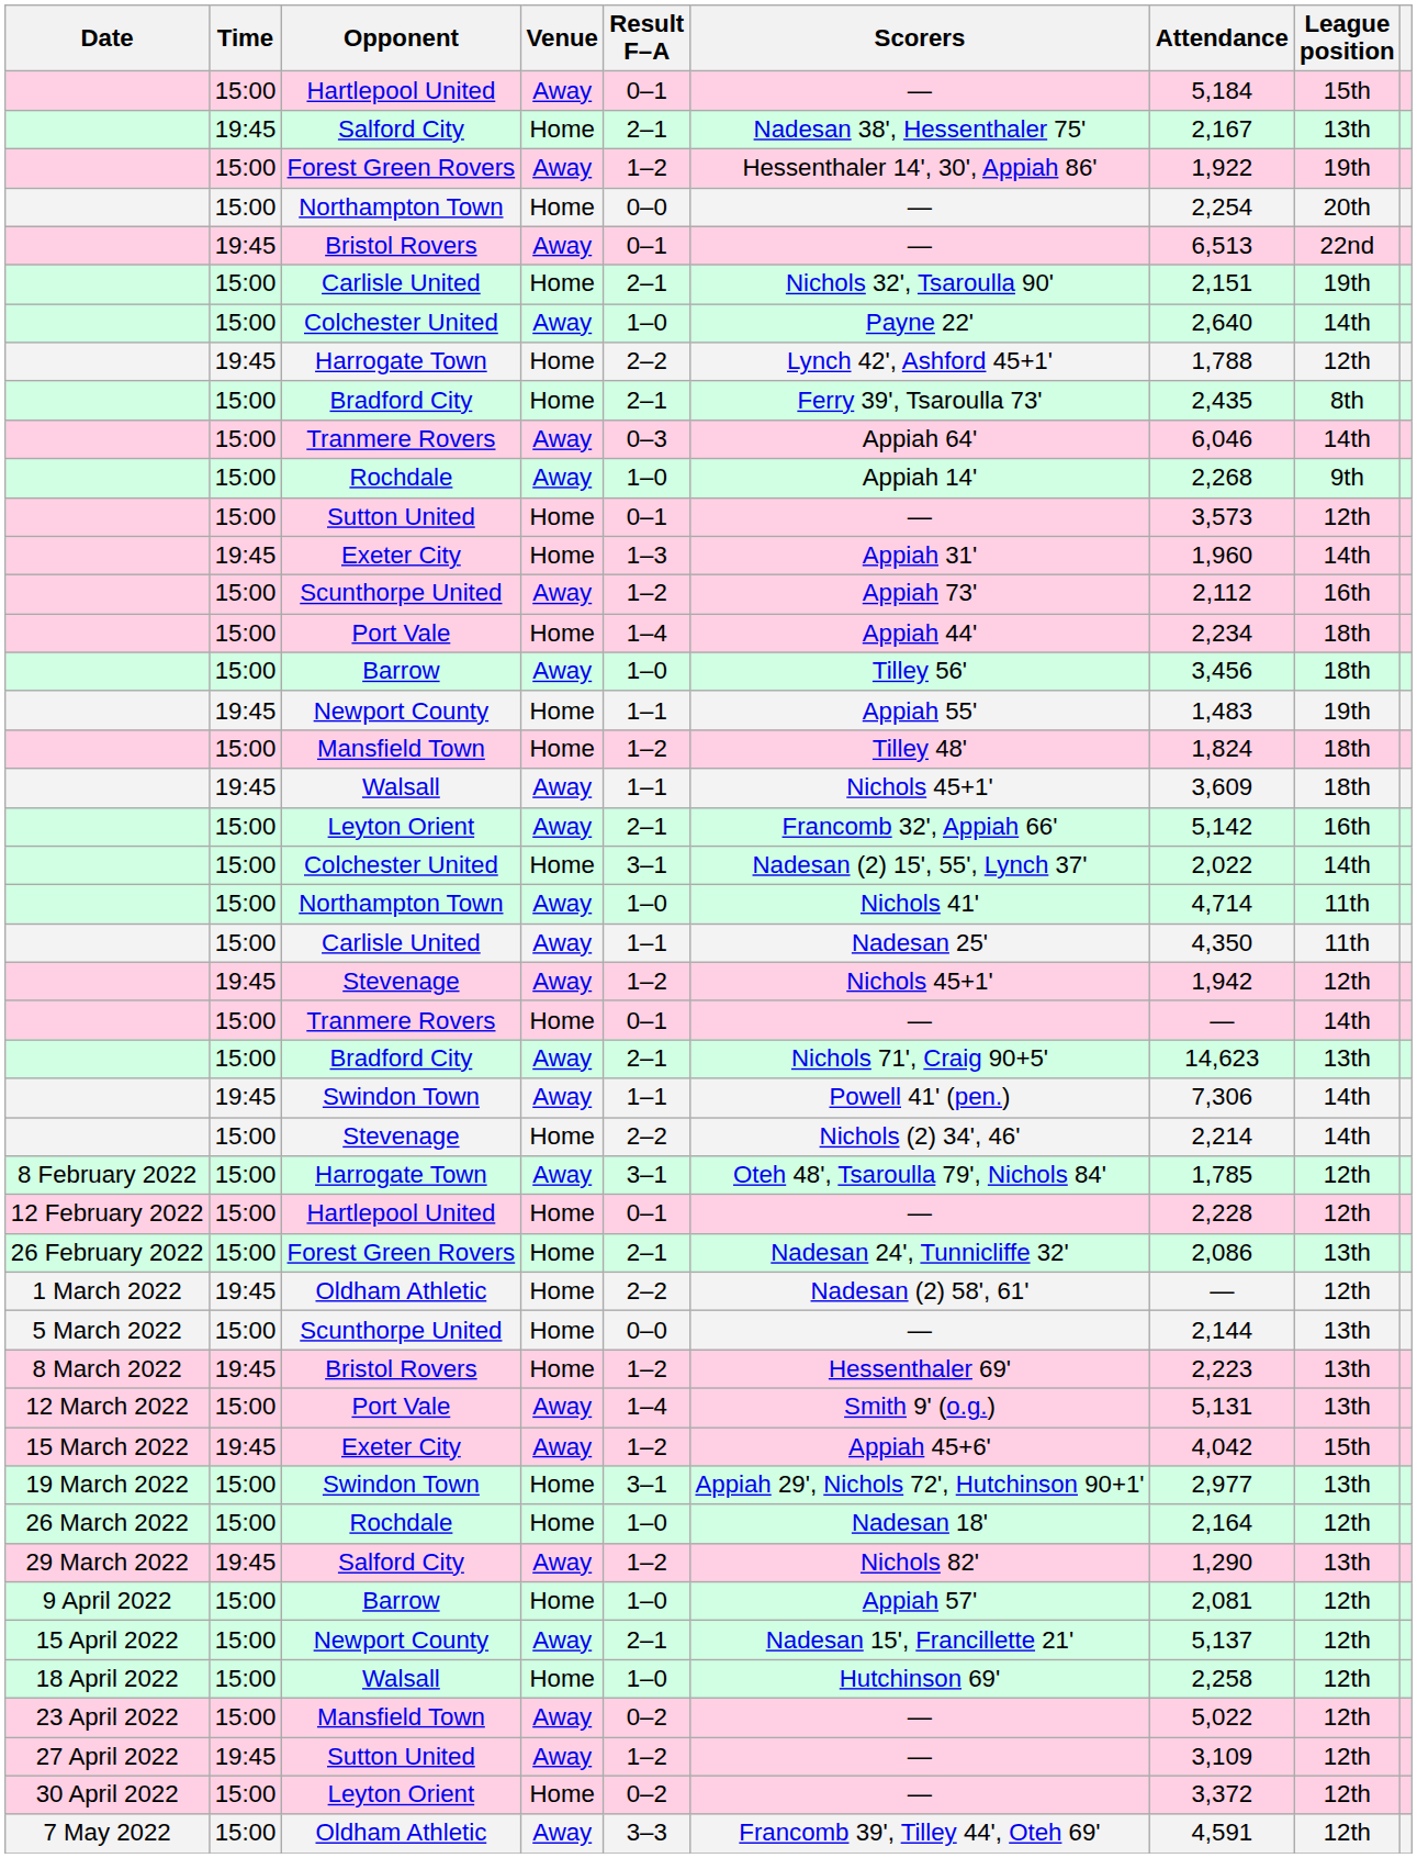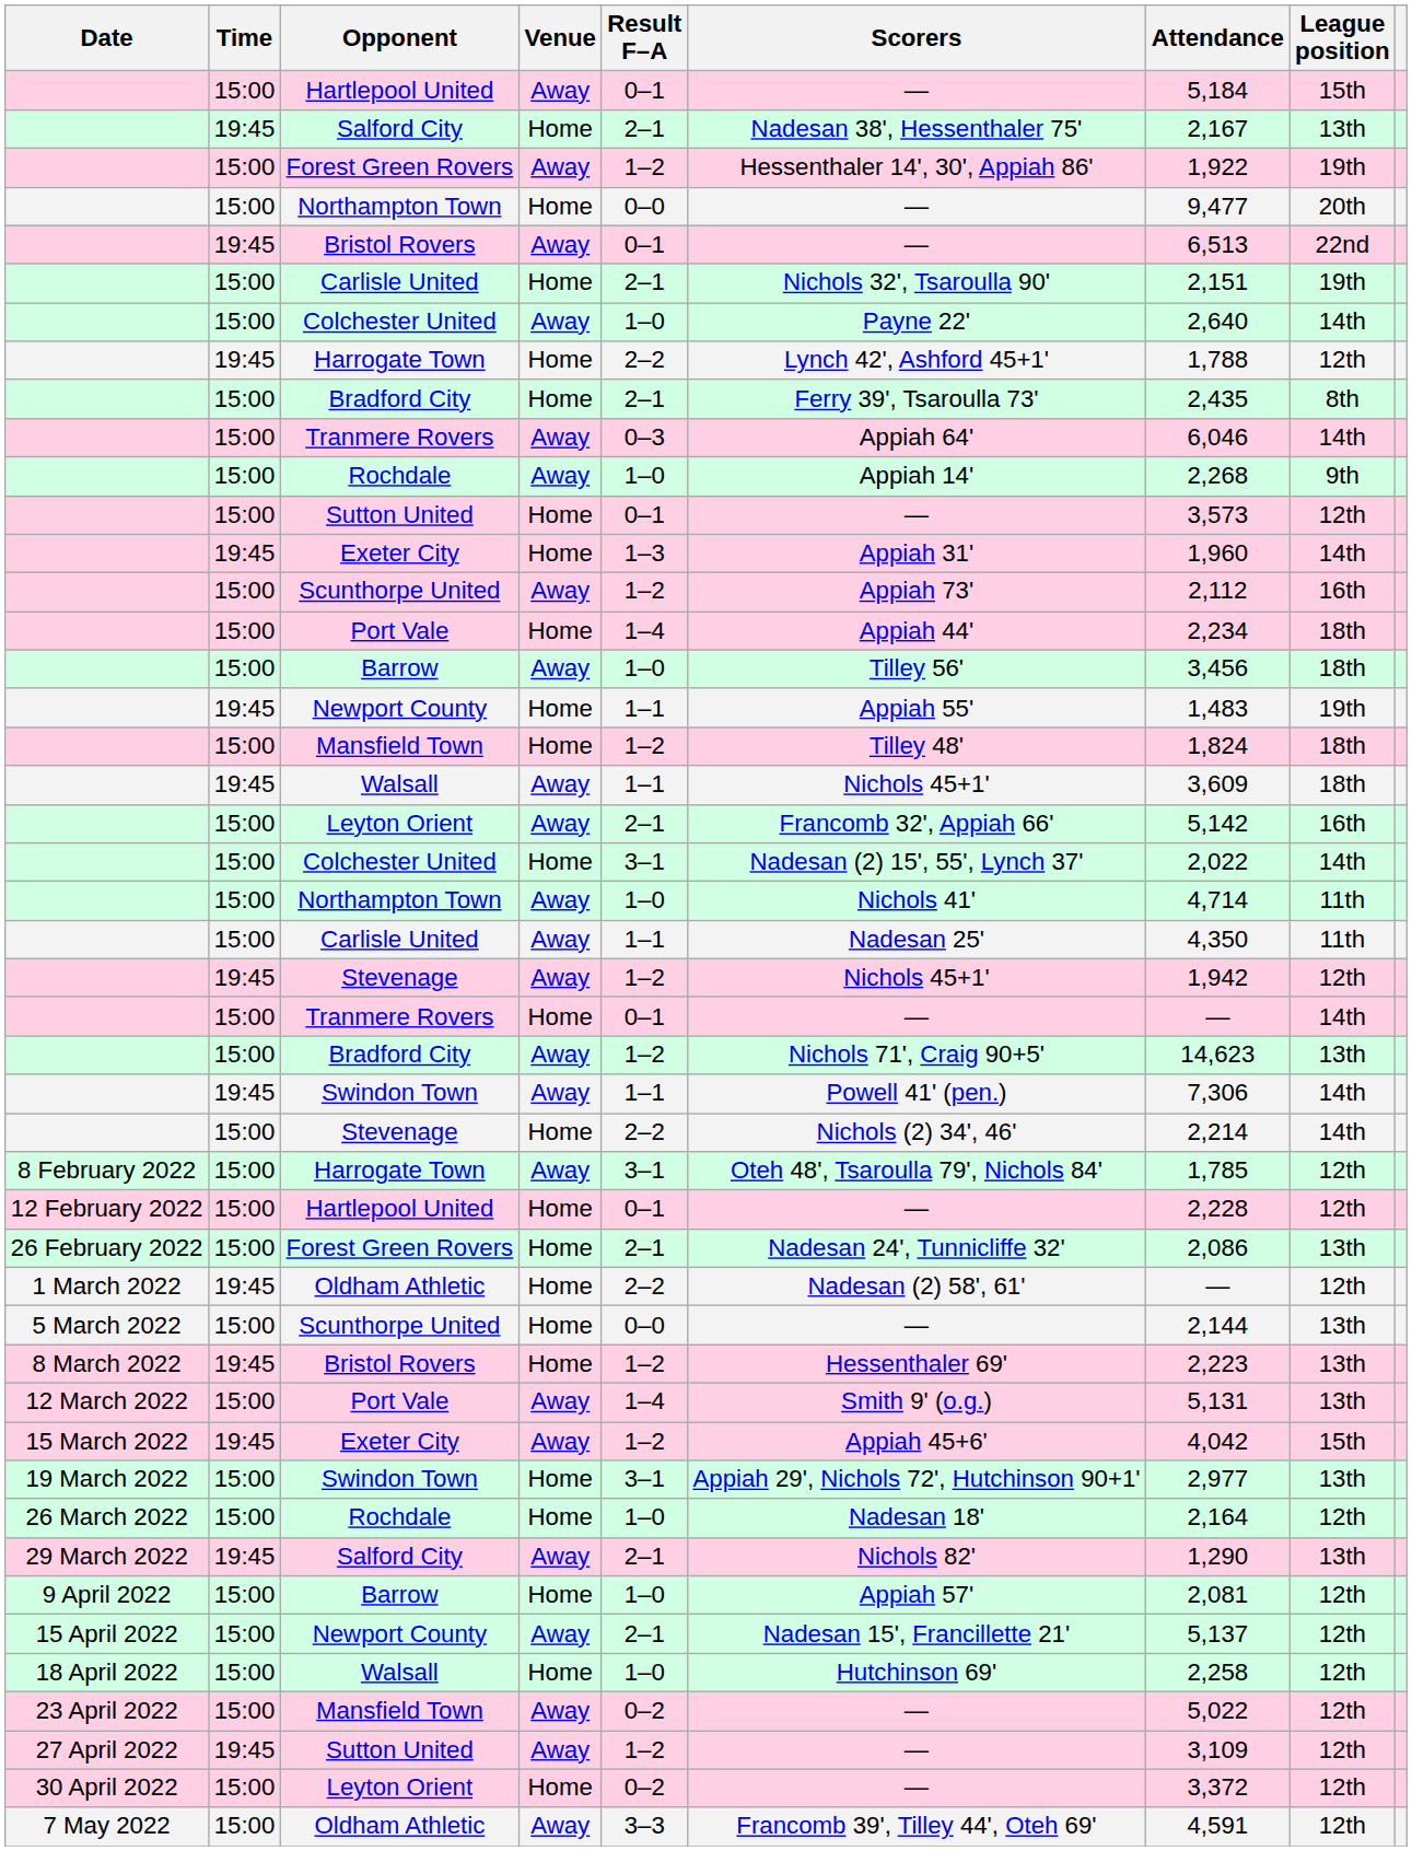 <table class="wikitable sortable" style="text-align:center">
 <tr>
 <th>Date</th>
 <th>Time</th>
 <th>Opponent</th>
 <th>Venue</th>
 <th>Result<br>F–A</th>
 <th class="unsortable">Scorers</th>
 <th>Attendance</th>
 <th>League<br>position</th>
 <th class="unsortable"></th>
 </tr>
 <tr bgcolor="#ffd0e3">
 <td></td>
 <td>15:00</td>
 <td><a href='#'>Hartlepool United</a></td>
 <td><a href='#'>Away</a></td>
 <td>0–1</td>
 <td>—</td>
 <td>5,184</td>
 <td>15th</td>
 <td></td>
 </tr>
 <tr bgcolor="#d0ffe3">
 <td></td>
 <td>19:45</td>
 <td><a href='#'>Salford City</a></td>
 <td>Home</td>
 <td>2–1</td>
 <td><a href='#'>Nadesan</a> 38', <a href='#'>Hessenthaler</a> 75'</td>
 <td>2,167</td>
 <td>13th</td>
 <td></td>
 </tr>
 <tr bgcolor="#ffd0e3">
 <td></td>
 <td>15:00</td>
 <td><a href='#'>Forest Green Rovers</a></td>
 <td><a href='#'>Away</a></td>
 <td>1–2</td>
 <td>Hessenthaler 14', 30', <a href='#'>Appiah</a> 86'</td>
 <td>1,922</td>
 <td>19th</td>
 <td></td>
 </tr>
 <tr bgcolor="#f3f3f3">
 <td></td>
 <td>15:00</td>
 <td><a href='#'>Northampton Town</a></td>
 <td>Home</td>
 <td>0–0</td>
 <td>—</td>
-<td>2,254</td>
+<td>9,477</td>
 <td>20th</td>
 <td></td>
 </tr>
 <tr bgcolor="#ffd0e3">
 <td></td>
 <td>19:45</td>
 <td><a href='#'>Bristol Rovers</a></td>
 <td><a href='#'>Away</a></td>
 <td>0–1</td>
 <td>—</td>
 <td>6,513</td>
 <td>22nd</td>
 <td></td>
 </tr>
 <tr bgcolor="#d0ffe3">
 <td></td>
 <td>15:00</td>
 <td><a href='#'>Carlisle United</a></td>
 <td>Home</td>
 <td>2–1</td>
 <td><a href='#'>Nichols</a> 32', <a href='#'>Tsaroulla</a> 90'</td>
 <td>2,151</td>
 <td>19th</td>
 <td></td>
 </tr>
 <tr bgcolor="#d0ffe3">
 <td></td>
 <td>15:00</td>
 <td><a href='#'>Colchester United</a></td>
 <td><a href='#'>Away</a></td>
 <td>1–0</td>
 <td><a href='#'>Payne</a> 22'</td>
 <td>2,640</td>
 <td>14th</td>
 <td></td>
 </tr>
 <tr bgcolor="#f3f3f3">
 <td></td>
 <td>19:45</td>
 <td><a href='#'>Harrogate Town</a></td>
 <td>Home</td>
 <td>2–2</td>
 <td><a href='#'>Lynch</a> 42', <a href='#'>Ashford</a> 45+1'</td>
 <td>1,788</td>
 <td>12th</td>
 <td></td>
 </tr>
 <tr bgcolor="#d0ffe3">
 <td></td>
 <td>15:00</td>
 <td><a href='#'>Bradford City</a></td>
 <td>Home</td>
 <td>2–1</td>
 <td><a href='#'>Ferry</a> 39', Tsaroulla 73'</td>
 <td>2,435</td>
 <td>8th</td>
 <td></td>
 </tr>
 <tr bgcolor="#ffd0e3">
 <td></td>
 <td>15:00</td>
 <td><a href='#'>Tranmere Rovers</a></td>
 <td><a href='#'>Away</a></td>
 <td>0–3</td>
 <td>Appiah 64'</td>
 <td>6,046</td>
 <td>14th</td>
 <td></td>
 </tr>
 <tr bgcolor="#d0ffe3">
 <td></td>
 <td>15:00</td>
 <td><a href='#'>Rochdale</a></td>
 <td><a href='#'>Away</a></td>
 <td>1–0</td>
 <td>Appiah 14'</td>
 <td>2,268</td>
 <td>9th</td>
 <td></td>
 </tr>
 <tr bgcolor="#ffd0e3">
 <td></td>
 <td>15:00</td>
 <td><a href='#'>Sutton United</a></td>
 <td>Home</td>
 <td>0–1</td>
 <td>—</td>
 <td>3,573</td>
 <td>12th</td>
 <td></td>
 </tr>
 <tr bgcolor="#ffd0e3">
 <td></td>
 <td>19:45</td>
 <td><a href='#'>Exeter City</a></td>
 <td>Home</td>
 <td>1–3</td>
 <td><a href='#'>Appiah</a> 31'</td>
 <td>1,960</td>
 <td>14th</td>
 <td></td>
 </tr>
 <tr bgcolor="#ffd0e3">
 <td></td>
 <td>15:00</td>
 <td><a href='#'>Scunthorpe United</a></td>
 <td><a href='#'>Away</a></td>
 <td>1–2</td>
 <td><a href='#'>Appiah</a> 73'</td>
 <td>2,112</td>
 <td>16th</td>
 <td></td>
 </tr>
 <tr bgcolor="#ffd0e3">
 <td></td>
 <td>15:00</td>
 <td><a href='#'>Port Vale</a></td>
 <td>Home</td>
 <td>1–4</td>
 <td><a href='#'>Appiah</a> 44'</td>
 <td>2,234</td>
 <td>18th</td>
 <td></td>
 </tr>
 <tr bgcolor="#d0ffe3">
 <td></td>
 <td>15:00</td>
 <td><a href='#'>Barrow</a></td>
 <td><a href='#'>Away</a></td>
 <td>1–0</td>
 <td><a href='#'>Tilley</a> 56'</td>
 <td>3,456</td>
 <td>18th</td>
 <td></td>
 </tr>
 <tr bgcolor="#f3f3f3">
 <td></td>
 <td>19:45</td>
 <td><a href='#'>Newport County</a></td>
 <td>Home</td>
 <td>1–1</td>
 <td><a href='#'>Appiah</a> 55'</td>
 <td>1,483</td>
 <td>19th</td>
 <td></td>
 </tr>
 <tr bgcolor="#ffd0e3">
 <td></td>
 <td>15:00</td>
 <td><a href='#'>Mansfield Town</a></td>
 <td>Home</td>
 <td>1–2</td>
 <td><a href='#'>Tilley</a> 48'</td>
 <td>1,824</td>
 <td>18th</td>
 <td></td>
 </tr>
 <tr bgcolor="#f3f3f3">
 <td></td>
 <td>19:45</td>
 <td><a href='#'>Walsall</a></td>
 <td><a href='#'>Away</a></td>
 <td>1–1</td>
 <td><a href='#'>Nichols</a> 45+1'</td>
 <td>3,609</td>
 <td>18th</td>
 <td></td>
 </tr>
 <tr bgcolor="#d0ffe3">
 <td></td>
 <td>15:00</td>
 <td><a href='#'>Leyton Orient</a></td>
 <td><a href='#'>Away</a></td>
 <td>2–1</td>
 <td><a href='#'>Francomb</a> 32', <a href='#'>Appiah</a> 66'</td>
 <td>5,142</td>
 <td>16th</td>
 <td></td>
 </tr>
 <tr bgcolor="#d0ffe3">
 <td></td>
 <td>15:00</td>
 <td><a href='#'>Colchester United</a></td>
 <td>Home</td>
 <td>3–1</td>
 <td><a href='#'>Nadesan</a> (2) 15', 55', <a href='#'>Lynch</a> 37'</td>
 <td>2,022</td>
 <td>14th</td>
 <td></td>
 </tr>
 <tr bgcolor="#d0ffe3">
 <td></td>
 <td>15:00</td>
 <td><a href='#'>Northampton Town</a></td>
 <td><a href='#'>Away</a></td>
 <td>1–0</td>
 <td><a href='#'>Nichols</a> 41'</td>
 <td>4,714</td>
 <td>11th</td>
 <td></td>
 </tr>
 <tr bgcolor="#f3f3f3">
 <td></td>
 <td>15:00</td>
 <td><a href='#'>Carlisle United</a></td>
 <td><a href='#'>Away</a></td>
 <td>1–1</td>
 <td><a href='#'>Nadesan</a> 25'</td>
 <td>4,350</td>
 <td>11th</td>
 <td></td>
 </tr>
 <tr bgcolor="#ffd0e3">
 <td></td>
 <td>19:45</td>
 <td><a href='#'>Stevenage</a></td>
 <td><a href='#'>Away</a></td>
 <td>1–2</td>
 <td><a href='#'>Nichols</a> 45+1'</td>
 <td>1,942</td>
 <td>12th</td>
 <td></td>
 </tr>
 <tr bgcolor="#ffd0e3">
 <td></td>
 <td>15:00</td>
 <td><a href='#'>Tranmere Rovers</a></td>
 <td>Home</td>
 <td>0–1</td>
 <td>—</td>
 <td>—</td>
 <td>14th</td>
 <td></td>
 </tr>
 <tr bgcolor="#d0ffe3">
 <td></td>
 <td>15:00</td>
 <td><a href='#'>Bradford City</a></td>
 <td><a href='#'>Away</a></td>
-<td>2–1</td>
+<td>1–2</td>
 <td><a href='#'>Nichols</a> 71', <a href='#'>Craig</a> 90+5'</td>
 <td>14,623</td>
 <td>13th</td>
 <td></td>
 </tr>
 <tr bgcolor="#f3f3f3">
 <td></td>
 <td>19:45</td>
 <td><a href='#'>Swindon Town</a></td>
 <td><a href='#'>Away</a></td>
 <td>1–1</td>
 <td><a href='#'>Powell</a> 41' (<a href='#'>pen.</a>)</td>
 <td>7,306</td>
 <td>14th</td>
 <td></td>
 </tr>
 <tr bgcolor="#f3f3f3">
 <td></td>
 <td>15:00</td>
 <td><a href='#'>Stevenage</a></td>
 <td>Home</td>
 <td>2–2</td>
 <td><a href='#'>Nichols</a> (2) 34', 46'</td>
 <td>2,214</td>
 <td>14th</td>
 <td></td>
 </tr>
 <tr bgcolor="#d0ffe3">
 <td>8 February 2022</td>
 <td>15:00</td>
 <td><a href='#'>Harrogate Town</a></td>
 <td><a href='#'>Away</a></td>
 <td>3–1</td>
 <td><a href='#'>Oteh</a> 48', <a href='#'>Tsaroulla</a> 79', <a href='#'>Nichols</a> 84'</td>
 <td>1,785</td>
 <td>12th</td>
 <td></td>
 </tr>
 <tr bgcolor="#ffd0e3">
 <td>12 February 2022</td>
 <td>15:00</td>
 <td><a href='#'>Hartlepool United</a></td>
 <td>Home</td>
 <td>0–1</td>
 <td>—</td>
 <td>2,228</td>
 <td>12th</td>
 <td></td>
 </tr>
 <tr bgcolor="#d0ffe3">
 <td>26 February 2022</td>
 <td>15:00</td>
 <td><a href='#'>Forest Green Rovers</a></td>
 <td>Home</td>
 <td>2–1</td>
 <td><a href='#'>Nadesan</a> 24', <a href='#'>Tunnicliffe</a> 32'</td>
 <td>2,086</td>
 <td>13th</td>
 <td></td>
 </tr>
 <tr bgcolor="#f3f3f3">
 <td>1 March 2022</td>
 <td>19:45</td>
 <td><a href='#'>Oldham Athletic</a></td>
 <td>Home</td>
 <td>2–2</td>
 <td><a href='#'>Nadesan</a> (2) 58', 61'</td>
 <td>—</td>
 <td>12th</td>
 <td></td>
 </tr>
 <tr bgcolor="#f3f3f3">
 <td>5 March 2022</td>
 <td>15:00</td>
 <td><a href='#'>Scunthorpe United</a></td>
 <td>Home</td>
 <td>0–0</td>
 <td>—</td>
 <td>2,144</td>
 <td>13th</td>
 <td></td>
 </tr>
 <tr bgcolor="#ffd0e3">
 <td>8 March 2022</td>
 <td>19:45</td>
 <td><a href='#'>Bristol Rovers</a></td>
 <td>Home</td>
 <td>1–2</td>
 <td><a href='#'>Hessenthaler</a> 69'</td>
 <td>2,223</td>
 <td>13th</td>
 <td></td>
 </tr>
 <tr bgcolor="#ffd0e3">
 <td>12 March 2022</td>
 <td>15:00</td>
 <td><a href='#'>Port Vale</a></td>
 <td><a href='#'>Away</a></td>
 <td>1–4</td>
 <td><a href='#'>Smith</a> 9' (<a href='#'>o.g.</a>)</td>
 <td>5,131</td>
 <td>13th</td>
 <td></td>
 </tr>
 <tr bgcolor="#ffd0e3">
 <td>15 March 2022</td>
 <td>19:45</td>
 <td><a href='#'>Exeter City</a></td>
 <td><a href='#'>Away</a></td>
 <td>1–2</td>
 <td><a href='#'>Appiah</a> 45+6'</td>
 <td>4,042</td>
 <td>15th</td>
 <td></td>
 </tr>
 <tr bgcolor="#d0ffe3">
 <td>19 March 2022</td>
 <td>15:00</td>
 <td><a href='#'>Swindon Town</a></td>
 <td>Home</td>
 <td>3–1</td>
 <td><a href='#'>Appiah</a> 29', <a href='#'>Nichols</a> 72', <a href='#'>Hutchinson</a> 90+1'</td>
 <td>2,977</td>
 <td>13th</td>
 <td></td>
 </tr>
 <tr bgcolor="#d0ffe3">
 <td>26 March 2022</td>
 <td>15:00</td>
 <td><a href='#'>Rochdale</a></td>
 <td>Home</td>
 <td>1–0</td>
 <td><a href='#'>Nadesan</a> 18'</td>
 <td>2,164</td>
 <td>12th</td>
 <td></td>
 </tr>
 <tr bgcolor="#ffd0e3">
 <td>29 March 2022</td>
 <td>19:45</td>
 <td><a href='#'>Salford City</a></td>
 <td><a href='#'>Away</a></td>
-<td>1–2</td>
+<td>2–1</td>
 <td><a href='#'>Nichols</a> 82'</td>
 <td>1,290</td>
 <td>13th</td>
 <td></td>
 </tr>
 <tr bgcolor="#d0ffe3">
 <td>9 April 2022</td>
 <td>15:00</td>
 <td><a href='#'>Barrow</a></td>
 <td>Home</td>
 <td>1–0</td>
 <td><a href='#'>Appiah</a> 57'</td>
 <td>2,081</td>
 <td>12th</td>
 <td></td>
 </tr>
 <tr bgcolor="#d0ffe3">
 <td>15 April 2022</td>
 <td>15:00</td>
 <td><a href='#'>Newport County</a></td>
 <td><a href='#'>Away</a></td>
 <td>2–1</td>
 <td><a href='#'>Nadesan</a> 15', <a href='#'>Francillette</a> 21'</td>
 <td>5,137</td>
 <td>12th</td>
 <td></td>
 </tr>
 <tr bgcolor="#d0ffe3">
 <td>18 April 2022</td>
 <td>15:00</td>
 <td><a href='#'>Walsall</a></td>
 <td>Home</td>
 <td>1–0</td>
 <td><a href='#'>Hutchinson</a> 69'</td>
 <td>2,258</td>
 <td>12th</td>
 <td></td>
 </tr>
 <tr bgcolor="#ffd0e3">
 <td>23 April 2022</td>
 <td>15:00</td>
 <td><a href='#'>Mansfield Town</a></td>
 <td><a href='#'>Away</a></td>
 <td>0–2</td>
 <td>—</td>
 <td>5,022</td>
 <td>12th</td>
 <td></td>
 </tr>
 <tr bgcolor="#ffd0e3">
 <td>27 April 2022</td>
 <td>19:45</td>
 <td><a href='#'>Sutton United</a></td>
 <td><a href='#'>Away</a></td>
 <td>1–2</td>
 <td>—</td>
 <td>3,109</td>
 <td>12th</td>
 <td></td>
 </tr>
 <tr bgcolor="#ffd0e3">
 <td>30 April 2022</td>
 <td>15:00</td>
 <td><a href='#'>Leyton Orient</a></td>
 <td>Home</td>
 <td>0–2</td>
 <td>—</td>
 <td>3,372</td>
 <td>12th</td>
 <td></td>
 </tr>
 <tr bgcolor="#f3f3f3">
 <td>7 May 2022</td>
 <td>15:00</td>
 <td><a href='#'>Oldham Athletic</a></td>
 <td><a href='#'>Away</a></td>
 <td>3–3</td>
 <td><a href='#'>Francomb</a> 39', <a href='#'>Tilley</a> 44', <a href='#'>Oteh</a> 69'</td>
 <td>4,591</td>
 <td>12th</td>
 <td></td>
 </tr>
 </table>
